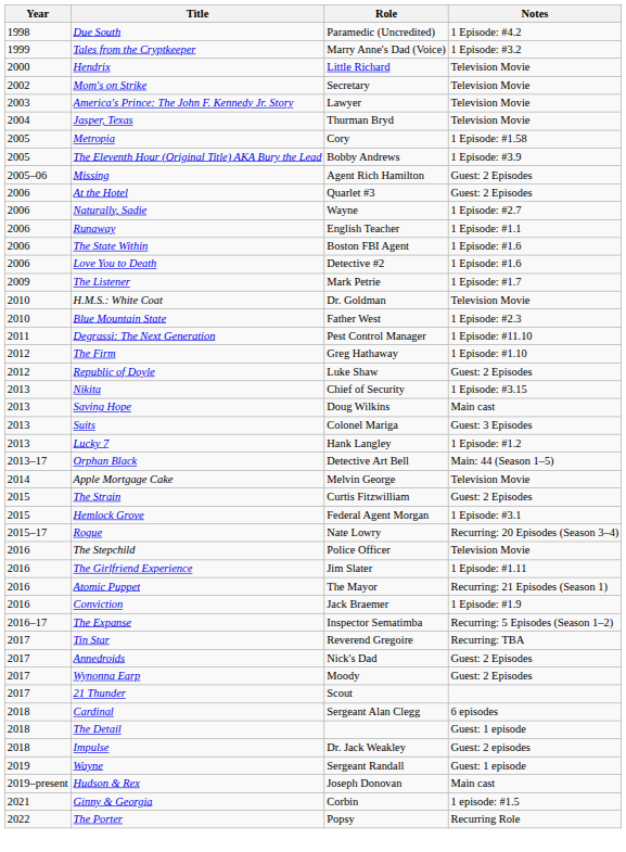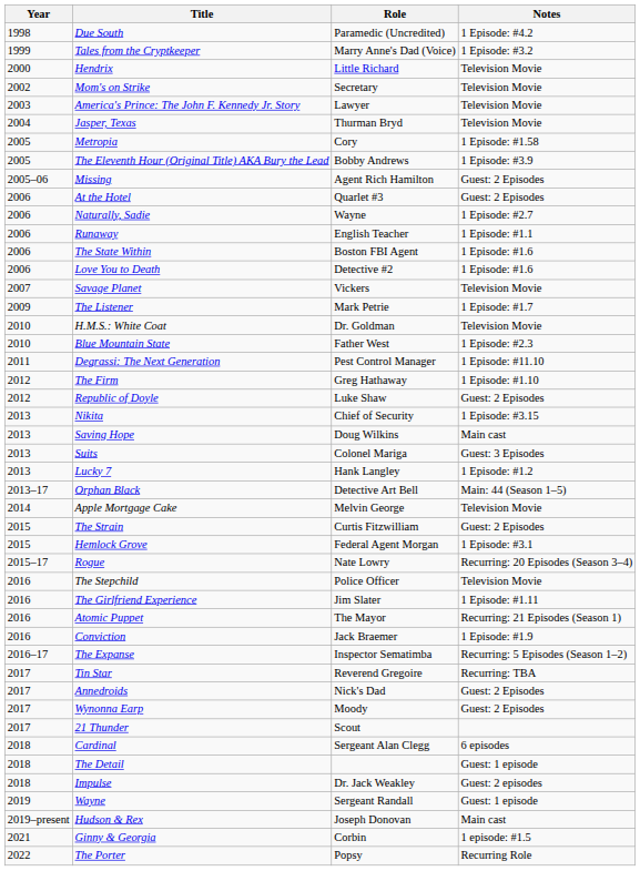 <table class="wikitable sortable">
 <tr>
 <th>Year</th>
 <th>Title</th>
 <th>Role</th>
 <th class="unsortable">Notes</th>
 </tr>
 <tr>
 <td>1998</td>
 <td><em><a href='#'>Due South</a></em></td>
 <td>Paramedic (Uncredited)</td>
 <td>1 Episode: #4.2</td>
 </tr>
 <tr>
 <td>1999</td>
 <td><em><a href='#'>Tales from the Cryptkeeper</a></em></td>
 <td>Marry Anne's Dad (Voice)</td>
 <td>1 Episode: #3.2</td>
 </tr>
 <tr>
 <td>2000</td>
 <td><em><a href='#'>Hendrix</a></em></td>
 <td><a href='#'>Little Richard</a></td>
 <td>Television Movie</td>
 </tr>
 <tr>
 <td>2002</td>
 <td><em><a href='#'>Mom's on Strike</a></em></td>
 <td>Secretary</td>
 <td>Television Movie</td>
 </tr>
 <tr>
 <td>2003</td>
 <td><em><a href='#'>America's Prince: The John F. Kennedy Jr. Story</a></em></td>
 <td>Lawyer</td>
 <td>Television Movie</td>
 </tr>
 <tr>
 <td>2004</td>
 <td><em><a href='#'>Jasper, Texas</a></em></td>
 <td>Thurman Bryd</td>
 <td>Television Movie</td>
 </tr>
 <tr>
 <td>2005</td>
 <td><em><a href='#'>Metropia</a></em></td>
 <td>Cory</td>
 <td>1 Episode: #1.58</td>
 </tr>
 <tr>
 <td>2005</td>
 <td data-sort-value="Eleventh Hour, The"><em><a href='#'>The Eleventh Hour (Original Title) AKA Bury the Lead</a></em></td>
 <td>Bobby Andrews</td>
 <td>1 Episode: #3.9</td>
 </tr>
 <tr>
 <td>2005–06</td>
 <td><em><a href='#'>Missing</a></em></td>
 <td>Agent Rich Hamilton</td>
 <td>Guest: 2 Episodes</td>
 </tr>
 <tr>
 <td>2006</td>
 <td><em><a href='#'>At the Hotel</a></em></td>
 <td>Quarlet #3</td>
 <td>Guest: 2 Episodes</td>
 </tr>
 <tr>
 <td>2006</td>
 <td><em><a href='#'>Naturally, Sadie</a></em></td>
 <td>Wayne</td>
 <td>1 Episode: #2.7</td>
 </tr>
 <tr>
 <td>2006</td>
 <td><em><a href='#'>Runaway</a></em></td>
 <td>English Teacher</td>
 <td>1 Episode: #1.1</td>
 </tr>
 <tr>
 <td>2006</td>
 <td data-sort-value="State Within, The"><em><a href='#'>The State Within</a></em></td>
 <td>Boston FBI Agent</td>
 <td>1 Episode: #1.6</td>
 </tr>
 <tr>
 <td>2006</td>
 <td><em><a href='#'>Love You to Death</a></em></td>
 <td>Detective #2</td>
 <td>1 Episode: #1.6</td>
+</tr>
+<tr>
+<td>2007</td>
+<td><em><a href='#'>Savage Planet</a></em></td>
+<td>Vickers</td>
+<td>Television Movie</td>
 </tr>
 <tr>
 <td>2009</td>
 <td data-sort-value="Listener, The"><em><a href='#'>The Listener</a></em></td>
 <td>Mark Petrie</td>
 <td>1 Episode: #1.7</td>
 </tr>
 <tr>
 <td>2010</td>
 <td><em>H.M.S.: White Coat</em></td>
 <td>Dr. Goldman</td>
 <td>Television Movie</td>
 </tr>
 <tr>
 <td>2010</td>
 <td><em><a href='#'>Blue Mountain State</a></em></td>
 <td>Father West</td>
 <td>1 Episode: #2.3</td>
 </tr>
 <tr>
 <td>2011</td>
 <td><em><a href='#'>Degrassi: The Next Generation</a></em></td>
 <td>Pest Control Manager</td>
 <td>1 Episode: #11.10</td>
 </tr>
 <tr>
 <td>2012</td>
 <td data-sort-value="Firm, The"><em><a href='#'>The Firm</a></em></td>
 <td>Greg Hathaway</td>
 <td>1 Episode: #1.10</td>
 </tr>
 <tr>
 <td>2012</td>
 <td><em><a href='#'>Republic of Doyle</a></em></td>
 <td>Luke Shaw</td>
 <td>Guest: 2 Episodes</td>
 </tr>
 <tr>
 <td>2013</td>
 <td><em><a href='#'>Nikita</a></em></td>
 <td>Chief of Security</td>
 <td>1 Episode: #3.15</td>
 </tr>
 <tr>
 <td>2013</td>
 <td><em><a href='#'>Saving Hope</a></em></td>
 <td>Doug Wilkins</td>
 <td>Main cast</td>
 </tr>
 <tr>
 <td>2013</td>
 <td><em><a href='#'>Suits</a></em></td>
 <td>Colonel Mariga</td>
 <td>Guest: 3 Episodes</td>
 </tr>
 <tr>
 <td>2013</td>
 <td><em><a href='#'>Lucky 7</a></em></td>
 <td>Hank Langley</td>
 <td>1 Episode: #1.2</td>
 </tr>
 <tr>
 <td>2013–17</td>
 <td><em><a href='#'>Orphan Black</a></em></td>
 <td>Detective Art Bell</td>
 <td>Main: 44 (Season 1–5)</td>
 </tr>
 <tr>
 <td>2014</td>
 <td><em>Apple Mortgage Cake</em></td>
 <td>Melvin George</td>
 <td>Television Movie</td>
 </tr>
 <tr>
 <td>2015</td>
 <td data-sort-value="Strain, The"><em><a href='#'>The Strain</a></em></td>
 <td>Curtis Fitzwilliam</td>
 <td>Guest: 2 Episodes</td>
 </tr>
 <tr>
 <td>2015</td>
 <td><em><a href='#'>Hemlock Grove</a></em></td>
 <td>Federal Agent Morgan</td>
 <td>1 Episode: #3.1</td>
 </tr>
 <tr>
 <td>2015–17</td>
 <td><em><a href='#'>Rogue</a></em></td>
 <td>Nate Lowry</td>
 <td>Recurring: 20 Episodes (Season 3–4)</td>
 </tr>
 <tr>
 <td>2016</td>
 <td data-sort-value="Stepchild, The"><em>The Stepchild</em></td>
 <td>Police Officer</td>
 <td>Television Movie</td>
 </tr>
 <tr>
 <td>2016</td>
 <td data-sort-value="Girlfriend Experience, The"><em><a href='#'>The Girlfriend Experience</a></em></td>
 <td>Jim Slater</td>
 <td>1 Episode: #1.11</td>
 </tr>
 <tr>
 <td>2016</td>
 <td><em><a href='#'>Atomic Puppet</a></em></td>
 <td>The Mayor</td>
 <td>Recurring: 21 Episodes (Season 1)</td>
 </tr>
 <tr>
 <td>2016</td>
 <td><em><a href='#'>Conviction</a></em></td>
 <td>Jack Braemer</td>
 <td>1 Episode: #1.9</td>
 </tr>
 <tr>
 <td>2016–17</td>
 <td data-sort-value="Expanse, The"><em><a href='#'>The Expanse</a></em></td>
 <td>Inspector Sematimba</td>
 <td>Recurring: 5 Episodes (Season 1–2)</td>
 </tr>
 <tr>
 <td>2017</td>
 <td><em><a href='#'>Tin Star</a></em></td>
 <td>Reverend Gregoire</td>
 <td>Recurring: TBA</td>
 </tr>
 <tr>
 <td>2017</td>
 <td><em><a href='#'>Annedroids</a></em></td>
 <td>Nick's Dad</td>
 <td>Guest: 2 Episodes</td>
 </tr>
 <tr>
 <td>2017</td>
 <td><em><a href='#'>Wynonna Earp</a></em></td>
 <td>Moody</td>
 <td>Guest: 2 Episodes</td>
 </tr>
 <tr>
 <td>2017</td>
 <td><em><a href='#'>21 Thunder</a></em></td>
 <td>Scout</td>
 </tr>
 <tr>
 <td>2018</td>
 <td><a href='#'><em>Cardinal</em></a></td>
 <td>Sergeant Alan Clegg</td>
 <td>6 episodes</td>
 </tr>
 <tr>
 <td>2018</td>
 <td data-sort-value="Detail, The"><em><a href='#'>The Detail</a></em></td>
 <td></td>
 <td>Guest: 1 episode</td>
 </tr>
 <tr>
 <td>2018</td>
 <td><em><a href='#'>Impulse</a></em></td>
 <td>Dr. Jack Weakley</td>
 <td>Guest: 2 episodes</td>
 </tr>
 <tr>
 <td>2019</td>
 <td><em><a href='#'>Wayne</a></em></td>
 <td>Sergeant Randall</td>
 <td>Guest: 1 episode</td>
 </tr>
 <tr>
 <td>2019–present</td>
 <td><em><a href='#'>Hudson & Rex</a></em></td>
 <td>Joseph Donovan</td>
 <td>Main cast</td>
 </tr>
 <tr>
 <td>2021</td>
 <td><em><a href='#'>Ginny & Georgia</a></em></td>
 <td>Corbin</td>
 <td>1 episode: #1.5</td>
 </tr>
 <tr>
 <td>2022</td>
 <td data-sort-value="Porter, The"><em><a href='#'>The Porter</a></em></td>
 <td>Popsy</td>
 <td>Recurring Role</td>
 </tr>
 </table>
